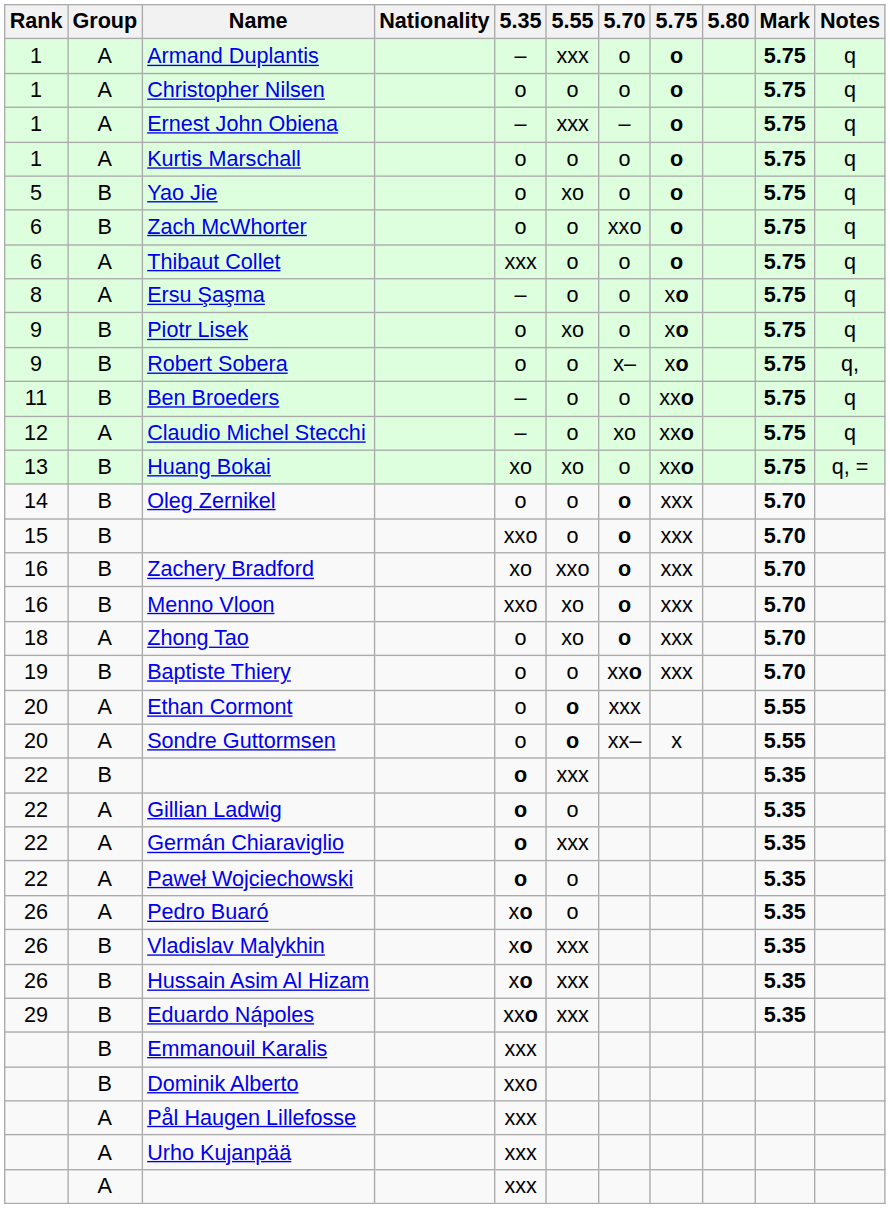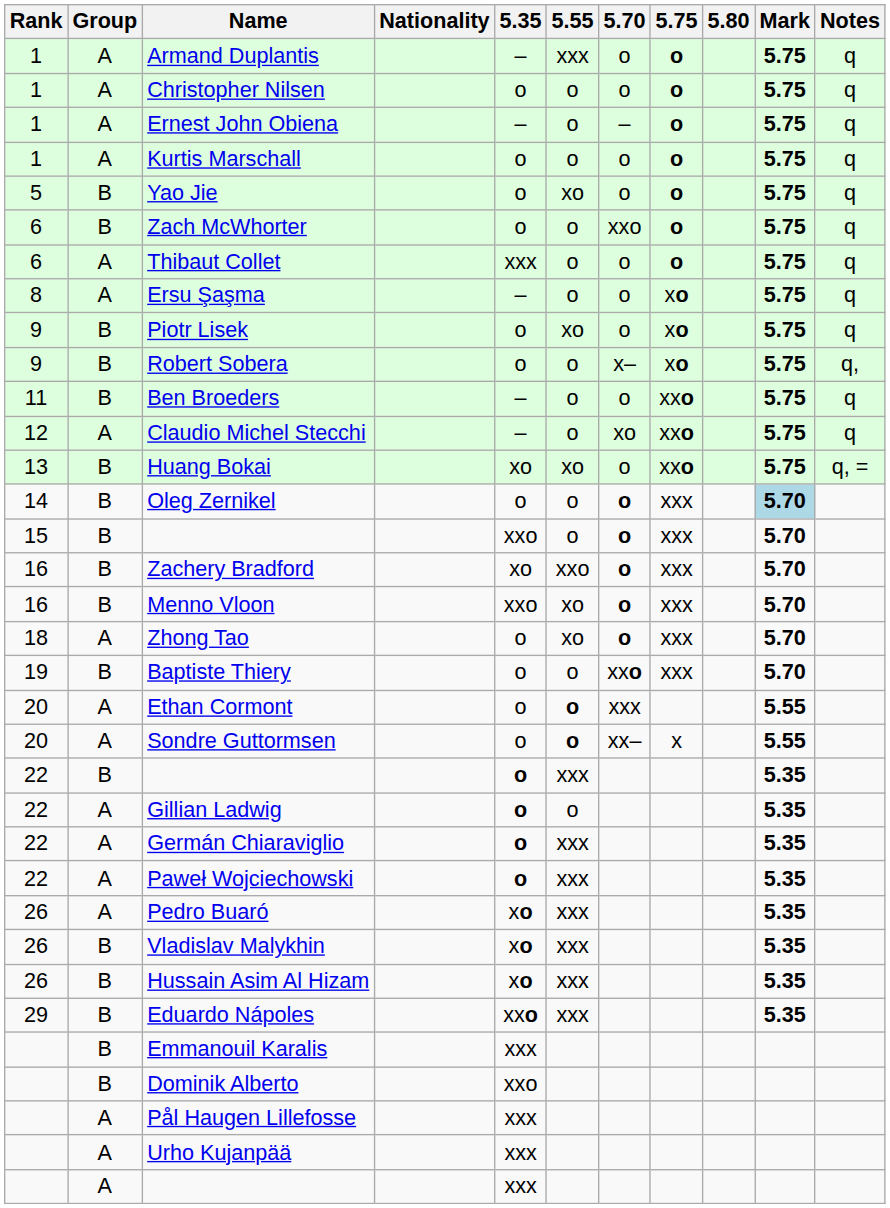 <table class="wikitable sortable" style="text-align:center">
 <tr>
 <th>Rank</th>
 <th>Group</th>
 <th>Name</th>
 <th>Nationality</th>
 <th>5.35</th>
 <th>5.55</th>
 <th>5.70</th>
 <th>5.75</th>
 <th>5.80</th>
 <th>Mark</th>
 <th>Notes</th>
 </tr>
 <tr bgcolor=ddffdd>
 <td>1</td>
 <td>A</td>
 <td align=left><a href='#'>Armand Duplantis</a></td>
 <td align=left></td>
 <td>–</td>
 <td>xxx</td>
 <td>o</td>
 <td><strong>o</strong></td>
 <td></td>
 <td><strong>5.75</strong></td>
 <td>q</td>
 </tr>
 <tr bgcolor=ddffdd>
 <td>1</td>
 <td>A</td>
 <td align=left><a href='#'>Christopher Nilsen</a></td>
 <td align=left></td>
 <td>o</td>
 <td>o</td>
 <td>o</td>
 <td><strong>o</strong></td>
 <td></td>
 <td><strong>5.75</strong></td>
 <td>q</td>
 </tr>
 <tr bgcolor=ddffdd>
 <td>1</td>
 <td>A</td>
 <td align=left><a href='#'>Ernest John Obiena</a></td>
 <td align=left></td>
 <td>–</td>
-<td>xxx</td>
+<td>o</td>
 <td>–</td>
 <td><strong>o</strong></td>
 <td></td>
 <td><strong>5.75</strong></td>
 <td>q</td>
 </tr>
 <tr bgcolor=ddffdd>
 <td>1</td>
 <td>A</td>
 <td align=left><a href='#'>Kurtis Marschall</a></td>
 <td align=left></td>
 <td>o</td>
 <td>o</td>
 <td>o</td>
 <td><strong>o</strong></td>
 <td></td>
 <td><strong>5.75</strong></td>
 <td>q</td>
 </tr>
 <tr bgcolor=ddffdd>
 <td>5</td>
 <td>B</td>
 <td align=left><a href='#'>Yao Jie</a></td>
 <td align=left></td>
 <td>o</td>
 <td>xo</td>
 <td>o</td>
 <td><strong>o</strong></td>
 <td></td>
 <td><strong>5.75</strong></td>
 <td>q</td>
 </tr>
 <tr bgcolor=ddffdd>
 <td>6</td>
 <td>B</td>
 <td align=left><a href='#'>Zach McWhorter</a></td>
 <td align=left></td>
 <td>o</td>
 <td>o</td>
 <td>xxo</td>
 <td><strong>o</strong></td>
 <td></td>
 <td><strong>5.75</strong></td>
 <td>q</td>
 </tr>
 <tr bgcolor=ddffdd>
 <td>6</td>
 <td>A</td>
 <td align=left><a href='#'>Thibaut Collet</a></td>
 <td align=left></td>
 <td>xxx</td>
 <td>o</td>
 <td>o</td>
 <td><strong>o</strong></td>
 <td></td>
 <td><strong>5.75</strong></td>
 <td>q</td>
 </tr>
 <tr bgcolor=ddffdd>
 <td>8</td>
 <td>A</td>
 <td align=left><a href='#'>Ersu Şaşma</a></td>
 <td align=left></td>
 <td>–</td>
 <td>o</td>
 <td>o</td>
 <td>x<strong>o</strong></td>
 <td></td>
 <td><strong>5.75</strong></td>
 <td>q</td>
 </tr>
 <tr bgcolor=ddffdd>
 <td>9</td>
 <td>B</td>
 <td align=left><a href='#'>Piotr Lisek</a></td>
 <td align=left></td>
 <td>o</td>
 <td>xo</td>
 <td>o</td>
 <td>x<strong>o</strong></td>
 <td></td>
 <td><strong>5.75</strong></td>
 <td>q</td>
 </tr>
 <tr bgcolor=ddffdd>
 <td>9</td>
 <td>B</td>
 <td align=left><a href='#'>Robert Sobera</a></td>
 <td align=left></td>
 <td>o</td>
 <td>o</td>
 <td>x–</td>
 <td>x<strong>o</strong></td>
 <td></td>
 <td><strong>5.75</strong></td>
 <td>q, </td>
 </tr>
 <tr bgcolor=ddffdd>
 <td>11</td>
 <td>B</td>
 <td align=left><a href='#'>Ben Broeders</a></td>
 <td align=left></td>
 <td>–</td>
 <td>o</td>
 <td>o</td>
 <td>xx<strong>o</strong></td>
 <td></td>
 <td><strong>5.75</strong></td>
 <td>q</td>
 </tr>
 <tr bgcolor=ddffdd>
 <td>12</td>
 <td>A</td>
 <td align=left><a href='#'>Claudio Michel Stecchi</a></td>
 <td align=left></td>
 <td>–</td>
 <td>o</td>
 <td>xo</td>
 <td>xx<strong>o</strong></td>
 <td></td>
 <td><strong>5.75</strong></td>
 <td>q</td>
 </tr>
 <tr bgcolor=ddffdd>
 <td>13</td>
 <td>B</td>
 <td align=left><a href='#'>Huang Bokai</a></td>
 <td align=left></td>
 <td>xo</td>
 <td>xo</td>
 <td>o</td>
 <td>xx<strong>o</strong></td>
 <td></td>
 <td><strong>5.75</strong></td>
 <td>q, =</td>
 </tr>
 <tr>
 <td>14</td>
 <td>B</td>
 <td align=left><a href='#'>Oleg Zernikel</a></td>
 <td align=left></td>
 <td>o</td>
 <td>o</td>
 <td><strong>o</strong></td>
 <td>xxx</td>
 <td></td>
-<td><strong>5.70</strong></td>
+<td style="background: lightblue;"><strong>5.70</strong></td>
 <td></td>
 </tr>
 <tr>
 <td>15</td>
 <td>B</td>
 <td align=left></td>
 <td align=left></td>
 <td>xxo</td>
 <td>o</td>
 <td><strong>o</strong></td>
 <td>xxx</td>
 <td></td>
 <td><strong>5.70</strong></td>
 <td></td>
 </tr>
 <tr>
 <td>16</td>
 <td>B</td>
 <td align=left><a href='#'>Zachery Bradford</a></td>
 <td align=left></td>
 <td>xo</td>
 <td>xxo</td>
 <td><strong>o</strong></td>
 <td>xxx</td>
 <td></td>
 <td><strong>5.70</strong></td>
 <td></td>
 </tr>
 <tr>
 <td>16</td>
 <td>B</td>
 <td align=left><a href='#'>Menno Vloon</a></td>
 <td align=left></td>
 <td>xxo</td>
 <td>xo</td>
 <td><strong>o</strong></td>
 <td>xxx</td>
 <td></td>
 <td><strong>5.70</strong></td>
 <td></td>
 </tr>
 <tr>
 <td>18</td>
 <td>A</td>
 <td align=left><a href='#'>Zhong Tao</a></td>
 <td align=left></td>
 <td>o</td>
 <td>xo</td>
 <td><strong>o</strong></td>
 <td>xxx</td>
 <td></td>
 <td><strong>5.70</strong></td>
 <td></td>
 </tr>
 <tr>
 <td>19</td>
 <td>B</td>
 <td align=left><a href='#'>Baptiste Thiery</a></td>
 <td align=left></td>
 <td>o</td>
 <td>o</td>
 <td>xx<strong>o</strong></td>
 <td>xxx</td>
 <td></td>
 <td><strong>5.70</strong></td>
 <td></td>
 </tr>
 <tr>
 <td>20</td>
 <td>A</td>
 <td align=left><a href='#'>Ethan Cormont</a></td>
 <td align=left></td>
 <td>o</td>
 <td><strong>o</strong></td>
 <td>xxx</td>
 <td></td>
 <td></td>
 <td><strong>5.55</strong></td>
 <td></td>
 </tr>
 <tr>
 <td>20</td>
 <td>A</td>
 <td align=left><a href='#'>Sondre Guttormsen</a></td>
 <td align=left></td>
 <td>o</td>
 <td><strong>o</strong></td>
 <td>xx–</td>
 <td>x</td>
 <td></td>
 <td><strong>5.55</strong></td>
 <td></td>
 </tr>
 <tr>
 <td>22</td>
 <td>B</td>
 <td align=left></td>
 <td align=left></td>
 <td><strong>o</strong></td>
 <td>xxx</td>
 <td></td>
 <td></td>
 <td></td>
 <td><strong>5.35</strong></td>
 <td></td>
 </tr>
 <tr>
 <td>22</td>
 <td>A</td>
 <td align=left><a href='#'>Gillian Ladwig</a></td>
 <td align=left></td>
 <td><strong>o</strong></td>
 <td>o</td>
 <td></td>
 <td></td>
 <td></td>
 <td><strong>5.35</strong></td>
 <td></td>
 </tr>
 <tr>
 <td>22</td>
 <td>A</td>
 <td align=left><a href='#'>Germán Chiaraviglio</a></td>
 <td align=left></td>
 <td><strong>o</strong></td>
 <td>xxx</td>
 <td></td>
 <td></td>
 <td></td>
 <td><strong>5.35</strong></td>
 <td></td>
 </tr>
 <tr>
 <td>22</td>
 <td>A</td>
 <td align=left><a href='#'>Paweł Wojciechowski</a></td>
 <td align=left></td>
 <td><strong>o</strong></td>
-<td>o</td>
+<td>xxx</td>
 <td></td>
 <td></td>
 <td></td>
 <td><strong>5.35</strong></td>
 <td></td>
 </tr>
 <tr>
 <td>26</td>
 <td>A</td>
 <td align=left><a href='#'>Pedro Buaró</a></td>
 <td align=left></td>
 <td>x<strong>o</strong></td>
-<td>o</td>
+<td>xxx</td>
 <td></td>
 <td></td>
 <td></td>
 <td><strong>5.35</strong></td>
 <td></td>
 </tr>
 <tr>
 <td>26</td>
 <td>B</td>
 <td align=left><a href='#'>Vladislav Malykhin</a></td>
 <td align=left></td>
 <td>x<strong>o</strong></td>
 <td>xxx</td>
 <td></td>
 <td></td>
 <td></td>
 <td><strong>5.35</strong></td>
 <td></td>
 </tr>
 <tr>
 <td>26</td>
 <td>B</td>
 <td align=left><a href='#'>Hussain Asim Al Hizam</a></td>
 <td align=left></td>
 <td>x<strong>o</strong></td>
 <td>xxx</td>
 <td></td>
 <td></td>
 <td></td>
 <td><strong>5.35</strong></td>
 <td></td>
 </tr>
 <tr>
 <td>29</td>
 <td>B</td>
 <td align=left><a href='#'>Eduardo Nápoles</a></td>
 <td align=left></td>
 <td>xx<strong>o</strong></td>
 <td>xxx</td>
 <td></td>
 <td></td>
 <td></td>
 <td><strong>5.35</strong></td>
 <td></td>
 </tr>
 <tr>
 <td></td>
 <td>B</td>
 <td align=left><a href='#'>Emmanouil Karalis</a></td>
 <td align=left></td>
 <td>xxx</td>
 <td></td>
 <td></td>
 <td></td>
 <td></td>
 <td></td>
 <td></td>
 </tr>
 <tr>
 <td></td>
 <td>B</td>
 <td align=left><a href='#'>Dominik Alberto</a></td>
 <td align=left></td>
 <td>xxo</td>
 <td></td>
 <td></td>
 <td></td>
 <td></td>
 <td></td>
 <td></td>
 </tr>
 <tr>
 <td></td>
 <td>A</td>
 <td align=left><a href='#'>Pål Haugen Lillefosse</a></td>
 <td align=left></td>
 <td>xxx</td>
 <td></td>
 <td></td>
 <td></td>
 <td></td>
 <td></td>
 <td></td>
 </tr>
 <tr>
 <td></td>
 <td>A</td>
 <td align=left><a href='#'>Urho Kujanpää</a></td>
 <td align=left></td>
 <td>xxx</td>
 <td></td>
 <td></td>
 <td></td>
 <td></td>
 <td></td>
 <td></td>
 </tr>
 <tr>
 <td></td>
 <td>A</td>
 <td align=left></td>
 <td align=left></td>
 <td>xxx</td>
 <td></td>
 <td></td>
 <td></td>
 <td></td>
 <td></td>
 <td></td>
 </tr>
 </table>
